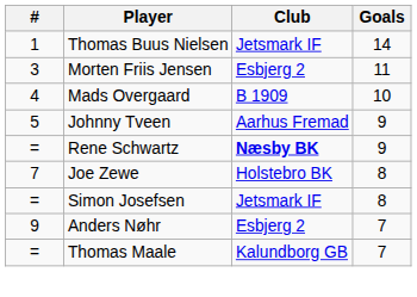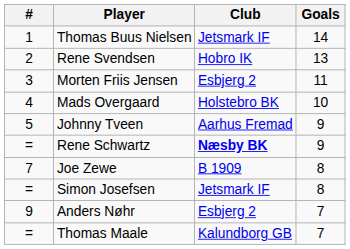 <table class="wikitable">
 <tr>
 <th width="50px">#</th>
 <th>Player</th>
 <th>Club</th>
 <th width="50px">Goals</th>
 </tr>
 <tr align="center" valign="top">
 <td>1</td>
 <td align="left">Thomas Buus Nielsen</td>
 <td align="left"><a href='#'>Jetsmark IF</a></td>
 <td>14</td>
 </tr>
 <tr align="center" valign="top">
+<td>2</td>
+<td align="left">Rene Svendsen</td>
+<td align="left"><a href='#'>Hobro IK</a></td>
+<td>13</td>
+</tr>
+<tr align="center" valign="top">
 <td>3</td>
 <td align="left">Morten Friis Jensen</td>
 <td align="left"><a href='#'>Esbjerg 2</a></td>
 <td>11</td>
 </tr>
 <tr align="center" valign="top">
 <td>4</td>
 <td align="left">Mads Overgaard</td>
-<td align="left"><a href='#'>B 1909</a></td>
+<td align="left"><a href='#'>Holstebro BK</a></td>
 <td>10</td>
 </tr>
 <tr align="center" valign="top">
 <td>5</td>
 <td align="left">Johnny Tveen</td>
 <td align="left"><a href='#'>Aarhus Fremad</a></td>
 <td>9</td>
 </tr>
 <tr align="center" valign="top">
 <td>=</td>
 <td align="left">Rene Schwartz</td>
 <td align="left"><strong><a href='#'>Næsby BK</a></strong></td>
 <td>9</td>
 </tr>
 <tr align="center" valign="top">
 <td>7</td>
 <td align="left">Joe Zewe</td>
-<td align="left"><a href='#'>Holstebro BK</a></td>
+<td align="left"><a href='#'>B 1909</a></td>
 <td>8</td>
 </tr>
 <tr align="center" valign="top">
 <td>=</td>
 <td align="left">Simon Josefsen</td>
 <td align="left"><a href='#'>Jetsmark IF</a></td>
 <td>8</td>
 </tr>
 <tr align="center" valign="top">
 <td>9</td>
 <td align="left">Anders Nøhr</td>
 <td align="left"><a href='#'>Esbjerg 2</a></td>
 <td>7</td>
 </tr>
 <tr align="center" valign="top">
 <td>=</td>
 <td align="left">Thomas Maale</td>
 <td align="left"><a href='#'>Kalundborg GB</a></td>
 <td>7</td>
 </tr>
 </table>
